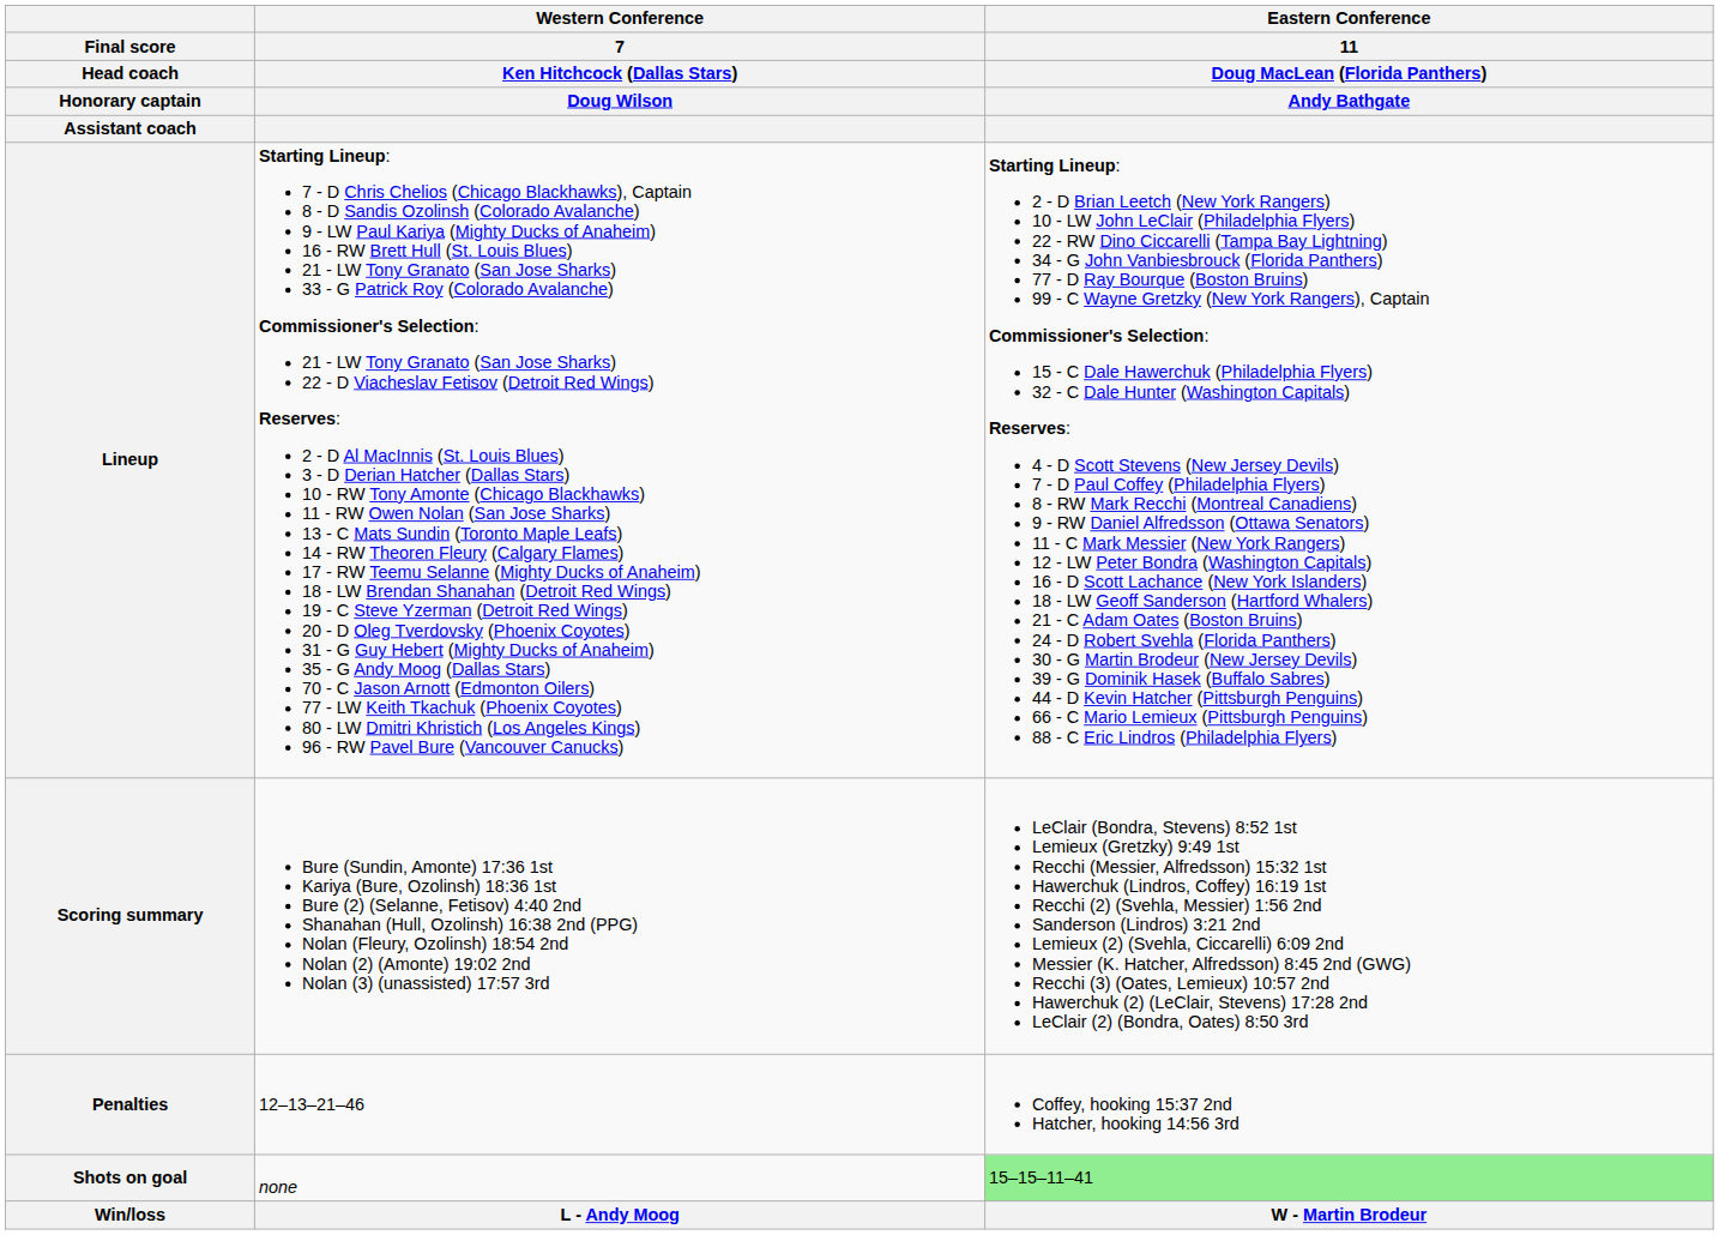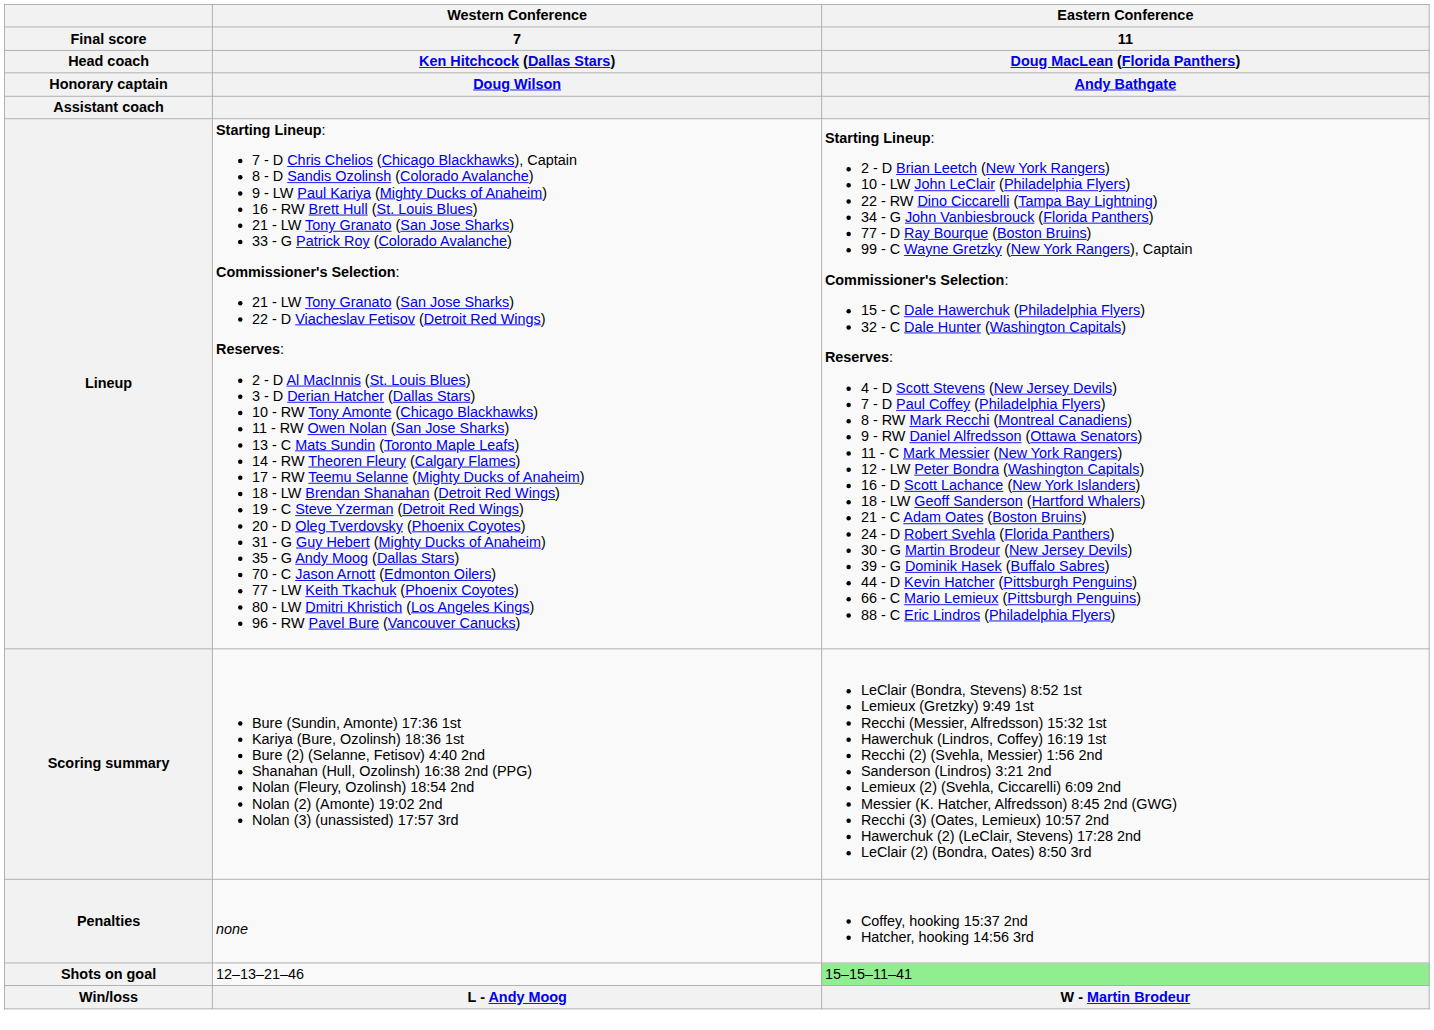 <table class="wikitable" style="width:100%">
 <tr>
 <th></th>
 <th>Western Conference</th>
 <th>Eastern Conference</th>
 </tr>
 <tr>
 <th>Final score</th>
 <th>7</th>
 <th>11</th>
 </tr>
 <tr>
 <th>Head coach</th>
 <th><a href='#'>Ken Hitchcock</a> (<a href='#'>Dallas Stars</a>)</th>
 <th><a href='#'>Doug MacLean</a> (<a href='#'>Florida Panthers</a>)</th>
 </tr>
 <tr>
 <th>Honorary captain</th>
 <th><a href='#'>Doug Wilson</a></th>
 <th><a href='#'>Andy Bathgate</a></th>
 </tr>
 <tr>
 <th>Assistant coach</th>
 <th></th>
 <th></th>
 </tr>
 <tr>
 <th>Lineup</th>
 <td><strong>Starting Lineup</strong>:<br><ul><li> 7 - D <a href='#'>Chris Chelios</a> (<a href='#'>Chicago Blackhawks</a>), Captain</li><li> 8 - D <a href='#'>Sandis Ozolinsh</a> (<a href='#'>Colorado Avalanche</a>)</li><li> 9 - LW <a href='#'>Paul Kariya</a> (<a href='#'>Mighty Ducks of Anaheim</a>)</li><li> 16 - RW <a href='#'>Brett Hull</a> (<a href='#'>St. Louis Blues</a>)</li><li> 21 - LW <a href='#'>Tony Granato</a> (<a href='#'>San Jose Sharks</a>)</li><li> 33 - G <a href='#'>Patrick Roy</a> (<a href='#'>Colorado Avalanche</a>)</li></ul><strong>Commissioner's Selection</strong>:<ul><li> 21 - LW <a href='#'>Tony Granato</a> (<a href='#'>San Jose Sharks</a>)</li><li> 22 - D <a href='#'>Viacheslav Fetisov</a> (<a href='#'>Detroit Red Wings</a>)</li></ul><strong>Reserves</strong>:<ul><li> 2 - D <a href='#'>Al MacInnis</a> (<a href='#'>St. Louis Blues</a>)</li><li> 3 - D <a href='#'>Derian Hatcher</a> (<a href='#'>Dallas Stars</a>)</li><li> 10 - RW <a href='#'>Tony Amonte</a> (<a href='#'>Chicago Blackhawks</a>)</li><li> 11 - RW <a href='#'>Owen Nolan</a> (<a href='#'>San Jose Sharks</a>)</li><li> 13 - C <a href='#'>Mats Sundin</a> (<a href='#'>Toronto Maple Leafs</a>)</li><li> 14 - RW <a href='#'>Theoren Fleury</a> (<a href='#'>Calgary Flames</a>)</li><li> 17 - RW <a href='#'>Teemu Selanne</a> (<a href='#'>Mighty Ducks of Anaheim</a>)</li><li> 18 - LW <a href='#'>Brendan Shanahan</a> (<a href='#'>Detroit Red Wings</a>)</li><li> 19 - C <a href='#'>Steve Yzerman</a> (<a href='#'>Detroit Red Wings</a>)</li><li> 20 - D <a href='#'>Oleg Tverdovsky</a> (<a href='#'>Phoenix Coyotes</a>)</li><li> 31 - G <a href='#'>Guy Hebert</a> (<a href='#'>Mighty Ducks of Anaheim</a>)</li><li> 35 - G <a href='#'>Andy Moog</a> (<a href='#'>Dallas Stars</a>)</li><li> 70 - C <a href='#'>Jason Arnott</a> (<a href='#'>Edmonton Oilers</a>)</li><li> 77 - LW <a href='#'>Keith Tkachuk</a> (<a href='#'>Phoenix Coyotes</a>)</li><li> 80 - LW <a href='#'>Dmitri Khristich</a> (<a href='#'>Los Angeles Kings</a>)</li><li> 96 - RW <a href='#'>Pavel Bure</a> (<a href='#'>Vancouver Canucks</a>)</li></ul></td>
 <td><strong>Starting Lineup</strong>:<br><ul><li> 2 - D <a href='#'>Brian Leetch</a> (<a href='#'>New York Rangers</a>)</li><li> 10 - LW <a href='#'>John LeClair</a> (<a href='#'>Philadelphia Flyers</a>)</li><li> 22 - RW <a href='#'>Dino Ciccarelli</a> (<a href='#'>Tampa Bay Lightning</a>)</li><li> 34 - G <a href='#'>John Vanbiesbrouck</a> (<a href='#'>Florida Panthers</a>)</li><li> 77 - D <a href='#'>Ray Bourque</a> (<a href='#'>Boston Bruins</a>)</li><li> 99 - C <a href='#'>Wayne Gretzky</a> (<a href='#'>New York Rangers</a>), Captain</li></ul><strong>Commissioner's Selection</strong>:<ul><li> 15 - C <a href='#'>Dale Hawerchuk</a> (<a href='#'>Philadelphia Flyers</a>)</li><li> 32 - C <a href='#'>Dale Hunter</a> (<a href='#'>Washington Capitals</a>)</li></ul><strong>Reserves</strong>:<ul><li> 4 - D <a href='#'>Scott Stevens</a> (<a href='#'>New Jersey Devils</a>)</li><li> 7 - D <a href='#'>Paul Coffey</a> (<a href='#'>Philadelphia Flyers</a>)</li><li> 8 - RW <a href='#'>Mark Recchi</a> (<a href='#'>Montreal Canadiens</a>)</li><li> 9 - RW <a href='#'>Daniel Alfredsson</a> (<a href='#'>Ottawa Senators</a>)</li><li> 11 - C <a href='#'>Mark Messier</a> (<a href='#'>New York Rangers</a>)</li><li> 12 - LW <a href='#'>Peter Bondra</a> (<a href='#'>Washington Capitals</a>)</li><li> 16 - D <a href='#'>Scott Lachance</a> (<a href='#'>New York Islanders</a>)</li><li> 18 - LW <a href='#'>Geoff Sanderson</a> (<a href='#'>Hartford Whalers</a>)</li><li> 21 - C <a href='#'>Adam Oates</a> (<a href='#'>Boston Bruins</a>)</li><li> 24 - D <a href='#'>Robert Svehla</a> (<a href='#'>Florida Panthers</a>)</li><li> 30 - G <a href='#'>Martin Brodeur</a> (<a href='#'>New Jersey Devils</a>)</li><li> 39 - G <a href='#'>Dominik Hasek</a> (<a href='#'>Buffalo Sabres</a>)</li><li> 44 - D <a href='#'>Kevin Hatcher</a> (<a href='#'>Pittsburgh Penguins</a>)</li><li> 66 - C <a href='#'>Mario Lemieux</a> (<a href='#'>Pittsburgh Penguins</a>)</li><li> 88 - C <a href='#'>Eric Lindros</a> (<a href='#'>Philadelphia Flyers</a>)</li></ul></td>
 </tr>
 <tr>
 <th>Scoring summary</th>
 <td><br><ul><li>Bure (Sundin, Amonte) 17:36 1st</li><li>Kariya (Bure, Ozolinsh) 18:36 1st</li><li>Bure (2) (Selanne, Fetisov) 4:40 2nd</li><li>Shanahan (Hull, Ozolinsh) 16:38 2nd (PPG)</li><li>Nolan (Fleury, Ozolinsh) 18:54 2nd</li><li>Nolan (2) (Amonte) 19:02 2nd</li><li>Nolan (3) (unassisted) 17:57 3rd</li></ul></td>
 <td><br><ul><li>LeClair (Bondra, Stevens) 8:52 1st</li><li>Lemieux (Gretzky) 9:49 1st</li><li>Recchi (Messier, Alfredsson) 15:32 1st</li><li>Hawerchuk (Lindros, Coffey) 16:19  1st</li><li>Recchi (2) (Svehla, Messier) 1:56 2nd</li><li>Sanderson (Lindros) 3:21 2nd</li><li>Lemieux (2) (Svehla, Ciccarelli) 6:09 2nd</li><li>Messier (K. Hatcher, Alfredsson) 8:45 2nd (GWG)</li><li>Recchi (3) (Oates, Lemieux) 10:57 2nd</li><li>Hawerchuk (2) (LeClair, Stevens) 17:28 2nd</li><li>LeClair (2) (Bondra, Oates) 8:50 3rd</li></ul></td>
 </tr>
 <tr>
 <th>Penalties</th>
-<td>12–13–21–46</td>
+<td><br><em>none</em></td>
 <td><br><ul><li>Coffey, hooking 15:37 2nd</li><li>Hatcher, hooking 14:56 3rd</li></ul></td>
 </tr>
 <tr>
 <th>Shots on goal</th>
-<td><br><em>none</em></td>
+<td>12–13–21–46</td>
 <td style="background: lightgreen;">15–15–11–41</td>
 </tr>
 <tr>
 <th>Win/loss</th>
 <th><strong>L</strong> - <a href='#'>Andy Moog</a></th>
 <th><strong>W</strong> - <a href='#'>Martin Brodeur</a></th>
 </tr>
 </table>
